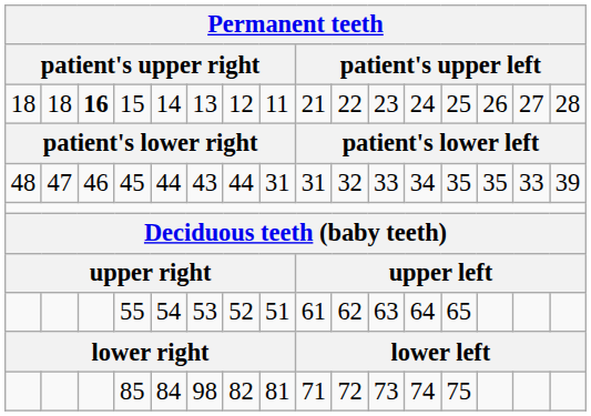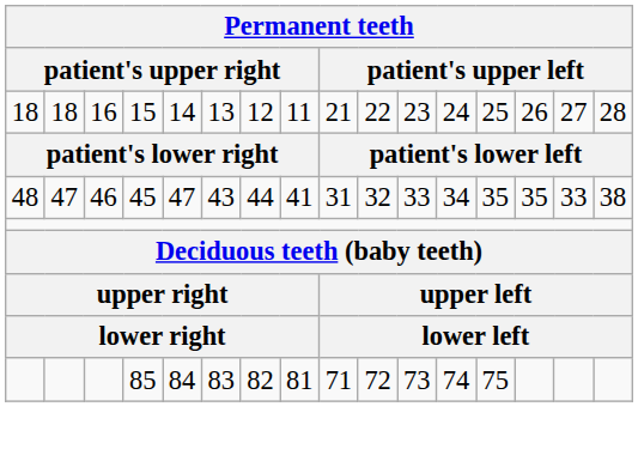 <table class="wikitable">
 <tr>
 <th colspan=16 align="center"><a href='#'>Permanent teeth</a></th>
 </tr>
 <tr>
 <th colspan=8 align="center">patient's upper right</th>
 <th colspan=8 align="center">patient's upper left</th>
 </tr>
 <tr>
 <td>18</td>
 <td>18</td>
-<td><strong>16</strong></td>
+<td>16</td>
 <td>15</td>
 <td>14</td>
 <td>13</td>
 <td>12</td>
 <td>11</td>
 <td>21</td>
 <td>22</td>
 <td>23</td>
 <td>24</td>
 <td>25</td>
 <td>26</td>
 <td>27</td>
 <td>28</td>
 </tr>
 <tr>
 <th colspan="8" align="center">patient's lower right</th>
 <th colspan="8" align="center">patient's lower left</th>
 </tr>
 <tr>
 <td>48</td>
 <td>47</td>
 <td>46</td>
 <td>45</td>
-<td>44</td>
+<td>47</td>
 <td>43</td>
 <td>44</td>
-<td>31</td>
+<td>41</td>
 <td>31</td>
 <td>32</td>
 <td>33</td>
 <td>34</td>
 <td>35</td>
 <td>35</td>
 <td>33</td>
-<td>39</td>
+<td>38</td>
 </tr>
 <tr>
 <td colspan=16 align="center"></td>
 </tr>
 <tr>
 <th colspan=16 align="center"><a href='#'>Deciduous teeth</a> (baby teeth)</th>
 </tr>
 <tr>
 <th colspan=8 align="center">upper right</th>
 <th colspan=8 align="center">upper left</th>
 </tr>
 <tr>
-<td></td>
-<td></td>
-<td></td>
-<td>55</td>
-<td>54</td>
-<td>53</td>
-<td>52</td>
-<td>51</td>
-<td>61</td>
-<td>62</td>
-<td>63</td>
-<td>64</td>
-<td>65</td>
-<td></td>
-<td></td>
-<td></td>
-</tr>
-<tr>
 <th colspan="8" align="center">lower right</th>
 <th colspan="8" align="center">lower left</th>
 </tr>
 <tr>
 <td></td>
 <td></td>
 <td></td>
 <td>85</td>
 <td>84</td>
-<td>98</td>
+<td>83</td>
 <td>82</td>
 <td>81</td>
 <td>71</td>
 <td>72</td>
 <td>73</td>
 <td>74</td>
 <td>75</td>
 <td></td>
 <td></td>
 <td></td>
 </tr>
 </table>
